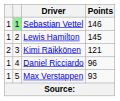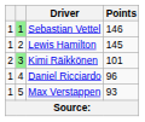 <table class="wikitable" style="font-size: 85%;">
 <tr>
 <th></th>
 <th></th>
 <th>Driver</th>
 <th>Points</th>
 </tr>
 <tr>
 <td align="left"> 1</td>
 <td align="center" style="background: lightgreen;">1</td>
 <td data-sort-value="VET"> <a href='#'>Sebastian Vettel</a></td>
 <td align="left">146</td>
 </tr>
 <tr>
 <td align="left"> 1</td>
 <td align="center">2</td>
 <td data-sort-value="HAM"> <a href='#'>Lewis Hamilton</a></td>
 <td align="left">145</td>
 </tr>
 <tr>
 <td align="left"> 2</td>
-<td align="center">3</td>
+<td align="center" style="background: lightgreen;">3</td>
 <td data-sort-value="RAI"> <a href='#'>Kimi Räikkönen</a></td>
-<td align="left">121</td>
+<td align="left">101</td>
 </tr>
 <tr>
 <td align="left"> 1</td>
 <td align="center">4</td>
 <td data-sort-value="RIC"> <a href='#'>Daniel Ricciardo</a></td>
 <td align="left">96</td>
 </tr>
 <tr>
 <td align="left"> 1</td>
 <td align="center">5</td>
 <td data-sort-value="VER"> <a href='#'>Max Verstappen</a></td>
 <td align="left">93</td>
 </tr>
 <tr>
 <th colspan=4>Source:</th>
 </tr>
 </table>
